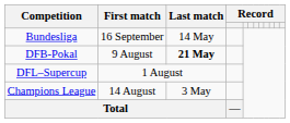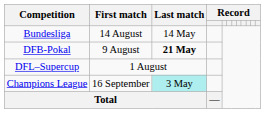 <table class="wikitable" style="text-align:center">
 <tr>
 <th rowspan="2">Competition</th>
 <th rowspan="2">First match</th>
 <th rowspan="2">Last match</th>
 <th colspan="9">Record</th>
 </tr>
 <tr>
 <th></th>
 <th></th>
 <th></th>
 <th></th>
 <th></th>
 <th></th>
 <th></th>
 <th></th>
 <th></th>
 </tr>
 <tr>
 <td><a href='#'>Bundesliga</a></td>
-<td>16 September</td>
+<td>14 August</td>
 <td>14 May<br></td>
 <td></td>
 </tr>
 <tr>
 <td><a href='#'>DFB-Pokal</a></td>
 <td>9 August</td>
 <td><strong>21 May<br></strong></td>
 <td></td>
 </tr>
 <tr>
 <td><a href='#'>DFL–Supercup</a></td>
 <td colspan="2">1 August<br></td>
 <td></td>
 </tr>
 <tr>
 <td><a href='#'>Champions League</a></td>
-<td>14 August</td>
-<td>3 May<br></td>
+<td>16 September</td>
+<td style="background: paleturquoise;">3 May<br></td>
 <td></td>
 </tr>
 <tr>
 <th colspan="3">Total<br></th>
 <th>—</th>
 </tr>
 </table>
